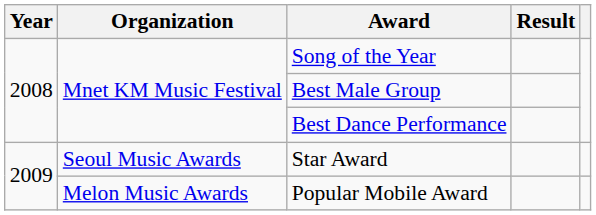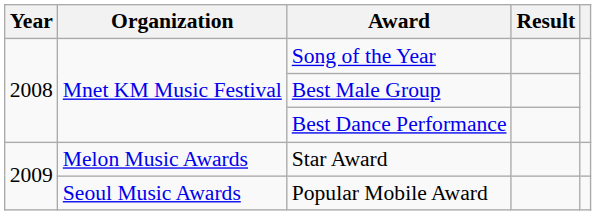 <table class="wikitable plainrowheaders">
 <tr>
 <th scope="col">Year</th>
 <th scope="col">Organization</th>
 <th scope="col">Award</th>
 <th scope="col">Result</th>
 <th class="unsortable"></th>
 </tr>
 <tr>
 <td rowspan="3">2008</td>
 <td rowspan="3"><a href='#'>Mnet KM Music Festival</a></td>
 <td><a href='#'>Song of the Year</a></td>
 <td></td>
 <td style="text-align:center;" rowspan="3"></td>
 </tr>
 <tr>
 <td><a href='#'>Best Male Group</a></td>
 <td></td>
 </tr>
 <tr>
 <td><a href='#'>Best Dance Performance</a></td>
 <td></td>
 </tr>
 <tr>
 <td rowspan="2">2009</td>
-<td><a href='#'>Seoul Music Awards</a></td>
+<td><a href='#'>Melon Music Awards</a></td>
 <td>Star Award</td>
 <td></td>
 <td></td>
 </tr>
 <tr>
-<td><a href='#'>Melon Music Awards</a></td>
+<td><a href='#'>Seoul Music Awards</a></td>
 <td>Popular Mobile Award</td>
 <td></td>
 <td style="text-align:center;"></td>
 </tr>
 </table>
